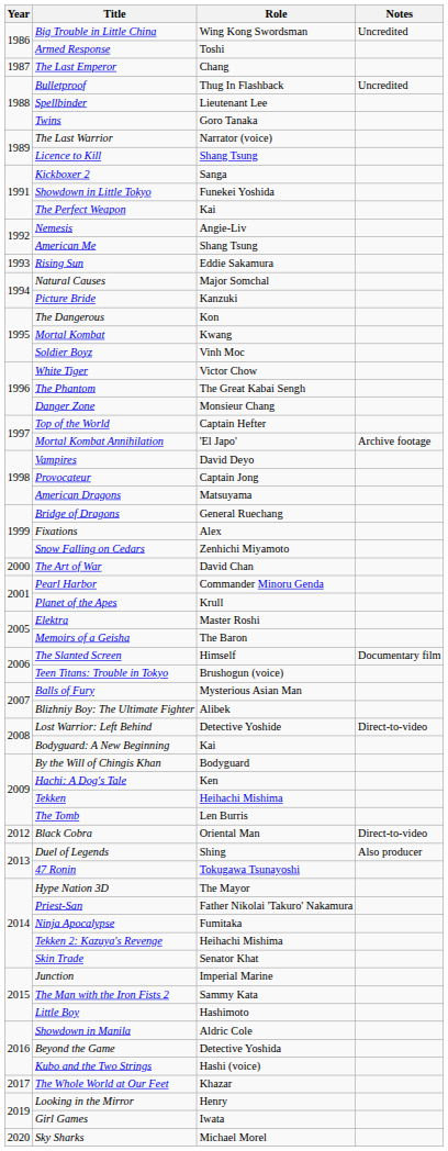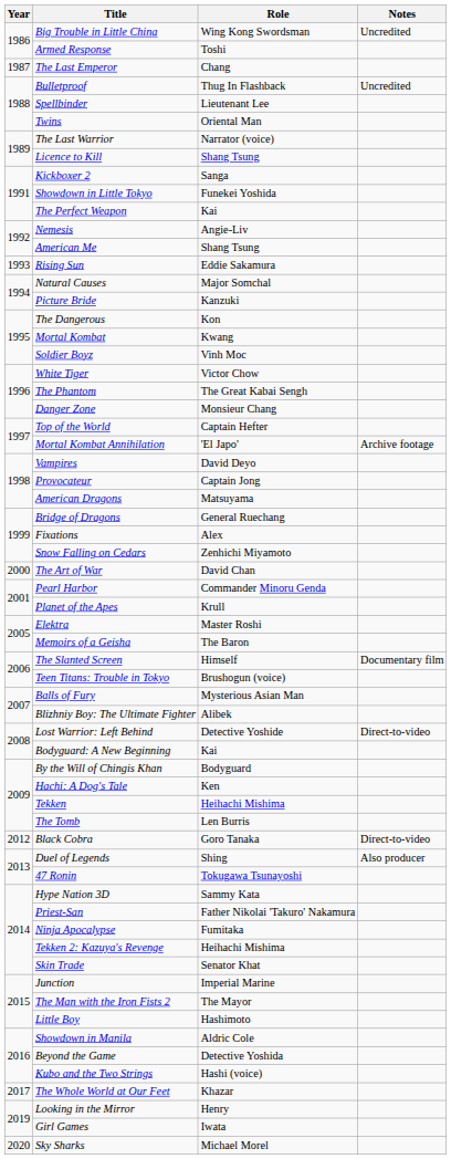 <table class="wikitable sortable">
 <tr>
 <th>Year</th>
 <th>Title</th>
 <th>Role</th>
 <th class="unsortable">Notes</th>
 </tr>
 <tr>
 <td rowspan="2">1986</td>
 <td><em><a href='#'>Big Trouble in Little China</a></em></td>
 <td>Wing Kong Swordsman</td>
 <td>Uncredited</td>
 </tr>
 <tr>
 <td><em><a href='#'>Armed Response</a></em></td>
 <td>Toshi</td>
 <td></td>
 </tr>
 <tr>
 <td>1987</td>
 <td><em><a href='#'>The Last Emperor</a></em></td>
 <td>Chang</td>
 <td></td>
 </tr>
 <tr>
 <td rowspan="3">1988</td>
 <td><em><a href='#'>Bulletproof</a></em></td>
 <td>Thug In Flashback</td>
 <td>Uncredited</td>
 </tr>
 <tr>
 <td><em><a href='#'>Spellbinder</a></em></td>
 <td>Lieutenant Lee</td>
 <td></td>
 </tr>
 <tr>
 <td><em><a href='#'>Twins</a></em></td>
-<td>Goro Tanaka</td>
+<td>Oriental Man</td>
 <td></td>
 </tr>
 <tr>
 <td rowspan="2">1989</td>
 <td><em>The Last Warrior</em></td>
 <td>Narrator (voice)</td>
 <td></td>
 </tr>
 <tr>
 <td><em><a href='#'>Licence to Kill</a></em></td>
 <td><a href='#'>Shang Tsung</a></td>
 <td></td>
 </tr>
 <tr>
 <td rowspan="3">1991</td>
 <td><em><a href='#'>Kickboxer 2</a></em></td>
 <td>Sanga</td>
 <td></td>
 </tr>
 <tr>
 <td><em><a href='#'>Showdown in Little Tokyo</a></em></td>
 <td>Funekei Yoshida</td>
 <td></td>
 </tr>
 <tr>
 <td><em><a href='#'>The Perfect Weapon</a></em></td>
 <td>Kai</td>
 <td></td>
 </tr>
 <tr>
 <td rowspan="2">1992</td>
 <td><em><a href='#'>Nemesis</a></em></td>
 <td>Angie-Liv</td>
 <td></td>
 </tr>
 <tr>
 <td><em><a href='#'>American Me</a></em></td>
 <td>Shang Tsung</td>
 <td></td>
 </tr>
 <tr>
 <td>1993</td>
 <td><em><a href='#'>Rising Sun</a></em></td>
 <td>Eddie Sakamura</td>
 <td></td>
 </tr>
 <tr>
 <td rowspan="2">1994</td>
 <td><em>Natural Causes</em></td>
 <td>Major Somchal</td>
 <td></td>
 </tr>
 <tr>
 <td><em><a href='#'>Picture Bride</a></em></td>
 <td>Kanzuki</td>
 <td></td>
 </tr>
 <tr>
 <td rowspan="3">1995</td>
 <td><em>The Dangerous</em></td>
 <td>Kon</td>
 <td></td>
 </tr>
 <tr>
 <td><em><a href='#'>Mortal Kombat</a></em></td>
 <td>Kwang</td>
 <td></td>
 </tr>
 <tr>
 <td><em><a href='#'>Soldier Boyz</a></em></td>
 <td>Vinh Moc</td>
 <td></td>
 </tr>
 <tr>
 <td rowspan="3">1996</td>
 <td><em><a href='#'>White Tiger</a></em></td>
 <td>Victor Chow</td>
 <td></td>
 </tr>
 <tr>
 <td><em><a href='#'>The Phantom</a></em></td>
 <td>The Great Kabai Sengh</td>
 <td></td>
 </tr>
 <tr>
 <td><em><a href='#'>Danger Zone</a></em></td>
 <td>Monsieur Chang</td>
 <td></td>
 </tr>
 <tr>
 <td rowspan="2">1997</td>
 <td><em><a href='#'>Top of the World</a></em></td>
 <td>Captain Hefter</td>
 <td></td>
 </tr>
 <tr>
 <td><em><a href='#'>Mortal Kombat Annihilation</a></em></td>
 <td>'El Japo'</td>
 <td>Archive footage</td>
 </tr>
 <tr>
 <td rowspan="3">1998</td>
 <td><em><a href='#'>Vampires</a></em></td>
 <td>David Deyo</td>
 <td></td>
 </tr>
 <tr>
 <td><em><a href='#'>Provocateur</a></em></td>
 <td>Captain Jong</td>
 <td></td>
 </tr>
 <tr>
 <td><em><a href='#'>American Dragons</a></em></td>
 <td>Matsuyama</td>
 <td></td>
 </tr>
 <tr>
 <td rowspan="3">1999</td>
 <td><em><a href='#'>Bridge of Dragons</a></em></td>
 <td>General Ruechang</td>
 <td></td>
 </tr>
 <tr>
 <td><em>Fixations</em></td>
 <td>Alex</td>
 <td></td>
 </tr>
 <tr>
 <td><em><a href='#'>Snow Falling on Cedars</a></em></td>
 <td>Zenhichi Miyamoto</td>
 <td></td>
 </tr>
 <tr>
 <td>2000</td>
 <td><em><a href='#'>The Art of War</a></em></td>
 <td>David Chan</td>
 <td></td>
 </tr>
 <tr>
 <td rowspan="2">2001</td>
 <td><em><a href='#'>Pearl Harbor</a></em></td>
 <td>Commander <a href='#'>Minoru Genda</a></td>
 <td></td>
 </tr>
 <tr>
 <td><em><a href='#'>Planet of the Apes</a></em></td>
 <td>Krull</td>
 <td></td>
 </tr>
 <tr>
 <td rowspan="2">2005</td>
 <td><em><a href='#'>Elektra</a></em></td>
 <td>Master Roshi</td>
 <td></td>
 </tr>
 <tr>
 <td><em><a href='#'>Memoirs of a Geisha</a></em></td>
 <td>The Baron</td>
 <td></td>
 </tr>
 <tr>
 <td rowspan="2">2006</td>
 <td><em><a href='#'>The Slanted Screen</a></em></td>
 <td>Himself</td>
 <td>Documentary film</td>
 </tr>
 <tr>
 <td><em><a href='#'>Teen Titans: Trouble in Tokyo</a></em></td>
 <td>Brushogun (voice)</td>
 <td></td>
 </tr>
 <tr>
 <td rowspan="2">2007</td>
 <td><em><a href='#'>Balls of Fury</a></em></td>
 <td>Mysterious Asian Man</td>
 <td></td>
 </tr>
 <tr>
 <td><em>Blizhniy Boy: The Ultimate Fighter</em></td>
 <td>Alibek</td>
 <td></td>
 </tr>
 <tr>
 <td rowspan="2">2008</td>
 <td><em>Lost Warrior: Left Behind</em></td>
 <td>Detective Yoshide</td>
 <td>Direct-to-video</td>
 </tr>
 <tr>
 <td><em>Bodyguard: A New Beginning</em></td>
 <td>Kai</td>
 <td></td>
 </tr>
 <tr>
 <td rowspan="4">2009</td>
 <td><em>By the Will of Chingis Khan</em></td>
 <td>Bodyguard</td>
 <td></td>
 </tr>
 <tr>
 <td><em><a href='#'>Hachi: A Dog's Tale</a></em></td>
 <td>Ken</td>
 <td></td>
 </tr>
 <tr>
 <td><em><a href='#'>Tekken</a></em></td>
 <td><a href='#'>Heihachi Mishima</a></td>
 <td></td>
 </tr>
 <tr>
 <td><em><a href='#'>The Tomb</a></em></td>
 <td>Len Burris</td>
 <td></td>
 </tr>
 <tr>
 <td>2012</td>
 <td><em>Black Cobra</em></td>
-<td>Oriental Man</td>
+<td>Goro Tanaka</td>
 <td>Direct-to-video</td>
 </tr>
 <tr>
 <td rowspan="2">2013</td>
 <td><em>Duel of Legends</em></td>
 <td>Shing</td>
 <td>Also producer</td>
 </tr>
 <tr>
 <td><em><a href='#'>47 Ronin</a></em></td>
 <td><a href='#'>Tokugawa Tsunayoshi</a></td>
 <td></td>
 </tr>
 <tr>
 <td rowspan="5">2014</td>
 <td><em>Hype Nation 3D</em></td>
-<td>The Mayor</td>
+<td>Sammy Kata</td>
 <td></td>
 </tr>
 <tr>
 <td><a href='#'><em>Priest-San</em></a></td>
 <td>Father Nikolai 'Takuro' Nakamura</td>
 <td></td>
 </tr>
 <tr>
 <td><em><a href='#'>Ninja Apocalypse</a></em></td>
 <td>Fumitaka</td>
 <td></td>
 </tr>
 <tr>
 <td><em><a href='#'>Tekken 2: Kazuya's Revenge</a></em></td>
 <td>Heihachi Mishima</td>
 <td></td>
 </tr>
 <tr>
 <td><em><a href='#'>Skin Trade</a></em></td>
 <td>Senator Khat</td>
 <td></td>
 </tr>
 <tr>
 <td rowspan="3">2015</td>
 <td><em>Junction</em></td>
 <td>Imperial Marine</td>
 <td></td>
 </tr>
 <tr>
 <td><em><a href='#'>The Man with the Iron Fists 2</a></em></td>
-<td>Sammy Kata</td>
+<td>The Mayor</td>
 <td></td>
 </tr>
 <tr>
 <td><em><a href='#'>Little Boy</a></em></td>
 <td>Hashimoto</td>
 <td></td>
 </tr>
 <tr>
 <td rowspan="3">2016</td>
 <td><em><a href='#'>Showdown in Manila</a></em></td>
 <td>Aldric Cole</td>
 <td></td>
 </tr>
 <tr>
 <td><em>Beyond the Game</em></td>
 <td>Detective Yoshida</td>
 <td></td>
 </tr>
 <tr>
 <td><em><a href='#'>Kubo and the Two Strings</a></em></td>
 <td>Hashi (voice)</td>
 <td></td>
 </tr>
 <tr>
 <td>2017</td>
 <td><em><a href='#'>The Whole World at Our Feet</a></em></td>
 <td>Khazar</td>
 <td></td>
 </tr>
 <tr>
 <td rowspan="2">2019</td>
 <td><em>Looking in the Mirror</em></td>
 <td>Henry</td>
 <td></td>
 </tr>
 <tr>
 <td><em>Girl Games</em></td>
 <td>Iwata</td>
 <td></td>
 </tr>
 <tr>
 <td>2020</td>
 <td><em>Sky Sharks</em></td>
 <td>Michael Morel</td>
 <td></td>
 </tr>
 </table>
